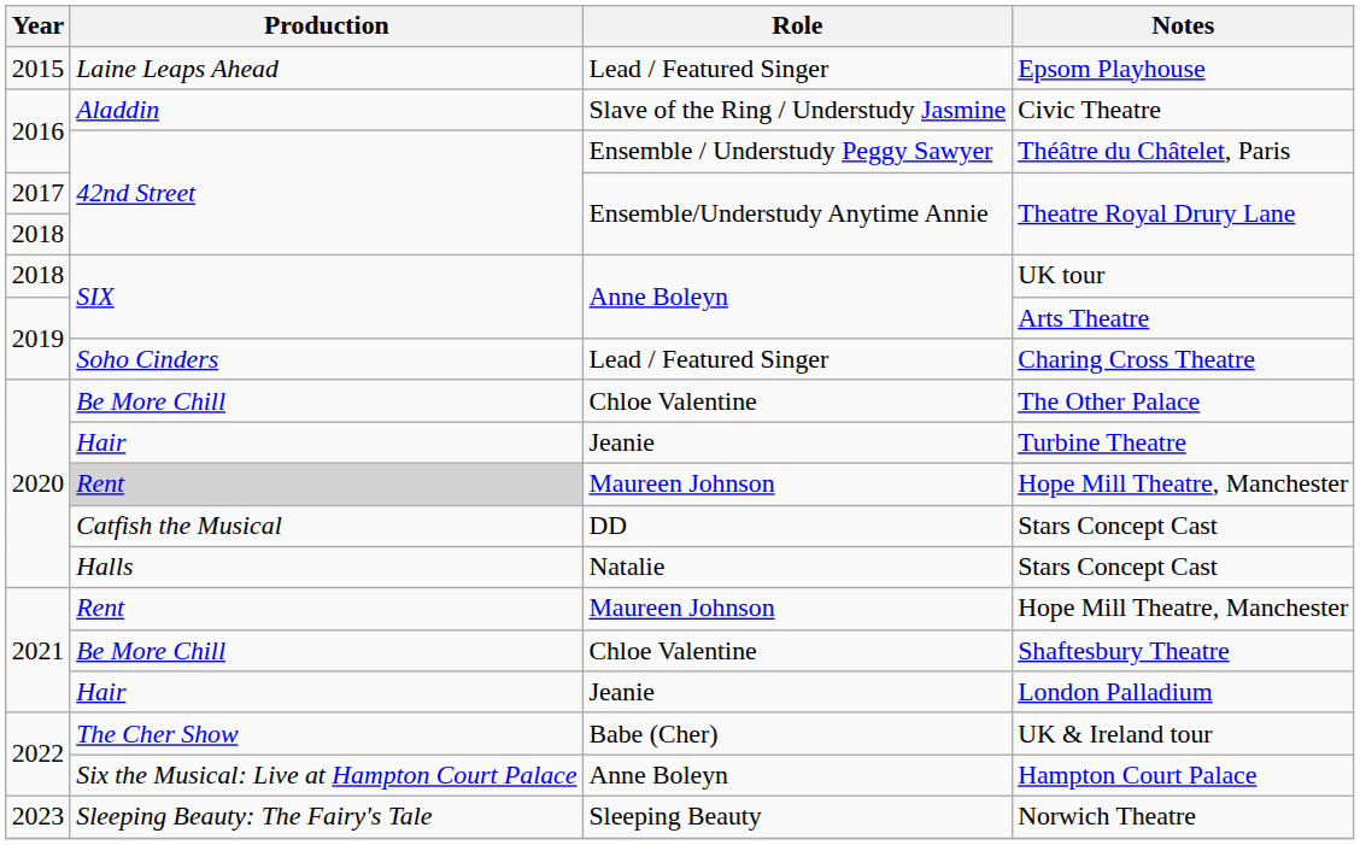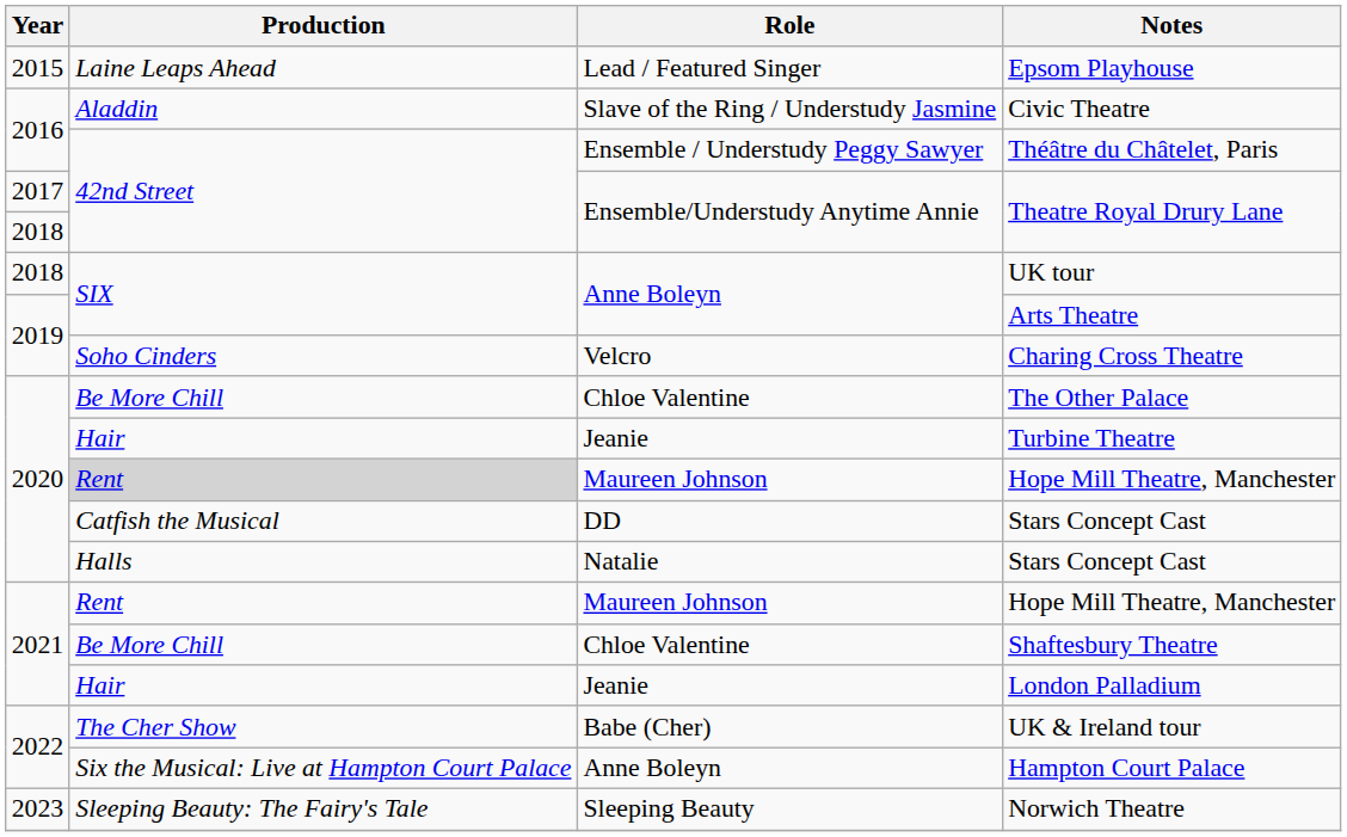 <table class="wikitable">
 <tr>
 <th>Year</th>
 <th>Production</th>
 <th>Role</th>
 <th>Notes</th>
 </tr>
 <tr>
 <td>2015</td>
 <td><em>Laine Leaps Ahead</em></td>
 <td>Lead / Featured Singer</td>
 <td><a href='#'>Epsom Playhouse</a></td>
 </tr>
 <tr>
 <td rowspan="2">2016</td>
 <td><em><a href='#'>Aladdin</a></em></td>
 <td>Slave of the Ring / Understudy <a href='#'>Jasmine</a></td>
 <td>Civic Theatre</td>
 </tr>
 <tr>
 <td rowspan="3"><em><a href='#'>42nd Street</a></em></td>
 <td>Ensemble / Understudy <a href='#'>Peggy Sawyer</a></td>
 <td><a href='#'>Théâtre du Châtelet</a>, Paris</td>
 </tr>
 <tr>
 <td>2017</td>
 <td rowspan="2">Ensemble/Understudy Anytime Annie</td>
 <td rowspan="2"><a href='#'>Theatre Royal Drury Lane</a></td>
 </tr>
 <tr>
 <td>2018</td>
 </tr>
 <tr>
 <td>2018</td>
 <td rowspan="2"><em><a href='#'>SIX</a></em></td>
 <td rowspan="2"><a href='#'>Anne Boleyn</a></td>
 <td>UK tour</td>
 </tr>
 <tr>
 <td rowspan="2">2019</td>
 <td><a href='#'>Arts Theatre</a></td>
 </tr>
 <tr>
 <td><em><a href='#'>Soho Cinders</a></em></td>
-<td>Lead / Featured Singer</td>
+<td>Velcro</td>
 <td><a href='#'>Charing Cross Theatre</a></td>
 </tr>
 <tr>
 <td rowspan="5">2020</td>
 <td><em><a href='#'>Be More Chill</a></em></td>
 <td>Chloe Valentine</td>
 <td><a href='#'>The Other Palace</a></td>
 </tr>
 <tr>
 <td><em><a href='#'>Hair</a></em></td>
 <td>Jeanie</td>
 <td><a href='#'>Turbine Theatre</a></td>
 </tr>
 <tr>
 <td style="background: lightgrey;"><em><a href='#'>Rent</a></em></td>
 <td><a href='#'>Maureen Johnson</a></td>
 <td><a href='#'>Hope Mill Theatre</a>, Manchester</td>
 </tr>
 <tr>
 <td><em>Catfish the Musical</em></td>
 <td>DD</td>
 <td>Stars Concept Cast</td>
 </tr>
 <tr>
 <td><em>Halls</em></td>
 <td>Natalie</td>
 <td>Stars Concept Cast</td>
 </tr>
 <tr>
 <td rowspan="3">2021</td>
 <td><em><a href='#'>Rent</a></em></td>
 <td><a href='#'>Maureen Johnson</a></td>
 <td>Hope Mill Theatre, Manchester</td>
 </tr>
 <tr>
 <td><em><a href='#'>Be More Chill</a></em></td>
 <td>Chloe Valentine</td>
 <td><a href='#'>Shaftesbury Theatre</a></td>
 </tr>
 <tr>
 <td><em><a href='#'>Hair</a></em></td>
 <td>Jeanie</td>
 <td><a href='#'>London Palladium</a></td>
 </tr>
 <tr>
 <td rowspan="2">2022</td>
 <td><em><a href='#'>The Cher Show</a></em></td>
 <td>Babe (Cher)</td>
 <td>UK & Ireland tour</td>
 </tr>
 <tr>
 <td><em>Six the Musical: Live at <a href='#'>Hampton Court Palace</a></em></td>
 <td>Anne Boleyn</td>
 <td><a href='#'>Hampton Court Palace</a></td>
 </tr>
 <tr>
 <td>2023</td>
 <td><em>Sleeping Beauty: The Fairy's Tale</em></td>
 <td>Sleeping Beauty</td>
 <td>Norwich Theatre</td>
 </tr>
 <tr>
 </tr>
 </table>
